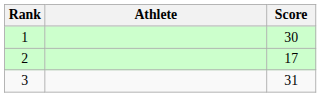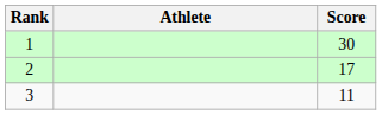 <table class=wikitable style="text-align:center;">
 <tr>
 <th width=40>Rank</th>
 <th width=250>Athlete</th>
 <th width=50>Score</th>
 </tr>
 <tr bgcolor="ccffcc">
 <td>1</td>
 <td align=left></td>
 <td>30</td>
 </tr>
 <tr bgcolor="ccffcc">
 <td>2</td>
 <td align=left></td>
 <td>17</td>
 </tr>
 <tr>
 <td>3</td>
 <td align=left></td>
-<td>31</td>
+<td>11</td>
 </tr>
 </table>
